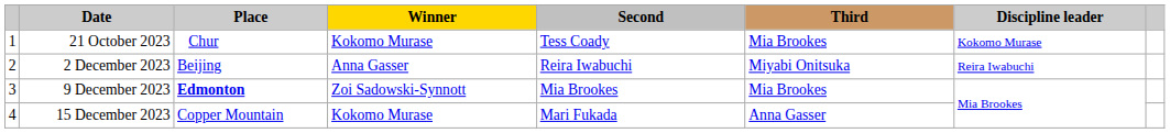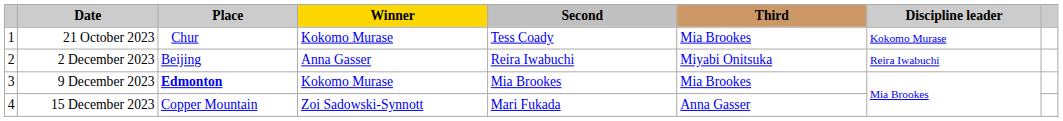 <table class="wikitable plainrowheaders" style="background:#fff; font-size:86%; line-height:16px; border:grey solid 1px; border-collapse:collapse;">
 <tr>
 <th scope="col" style="background:#ccc; width=10 px;"></th>
 <th scope="col" style="background:#ccc; width:135px;">Date</th>
 <th scope="col" style="background:#ccc; width:135px;">Place</th>
 <th scope="col" style="background:gold; width:185px;">Winner</th>
 <th scope="col" style="background:silver; width:185px;">Second</th>
 <th scope="col" style="background:#c96; width:185px;">Third</th>
 <th scope="col" style="background:#ccc; width:170px;">Discipline leader</th>
 <th scope="col" style="background:#ccc; width:10px;"></th>
 </tr>
 <tr>
 <td align="center">1</td>
 <td align="right">21 October 2023</td>
 <td>   <a href='#'>Chur</a></td>
 <td> <a href='#'>Kokomo Murase</a></td>
 <td> <a href='#'>Tess Coady</a></td>
 <td> <a href='#'>Mia Brookes</a></td>
 <td><small> <a href='#'>Kokomo Murase</a></small></td>
 <td></td>
 </tr>
 <tr>
 <td align="center">2</td>
 <td align="right">2 December 2023</td>
 <td> <a href='#'>Beijing</a></td>
 <td> <a href='#'>Anna Gasser</a></td>
 <td> <a href='#'>Reira Iwabuchi</a></td>
 <td> <a href='#'>Miyabi Onitsuka</a></td>
 <td><small> <a href='#'>Reira Iwabuchi</a></small></td>
 <td></td>
 </tr>
 <tr>
 <td align="center">3</td>
 <td align="right">9 December 2023</td>
 <td><strong> <a href='#'>Edmonton</a></strong></td>
-<td> <a href='#'>Zoi Sadowski-Synnott</a></td>
+<td> <a href='#'>Kokomo Murase</a></td>
 <td> <a href='#'>Mia Brookes</a></td>
 <td> <a href='#'>Mia Brookes</a></td>
 <td rowspan=2><small> <a href='#'>Mia Brookes</a></small></td>
 <td></td>
 </tr>
 <tr>
 <td align="center">4</td>
 <td align="right">15 December 2023</td>
 <td> <a href='#'>Copper Mountain</a></td>
-<td> <a href='#'>Kokomo Murase</a></td>
+<td> <a href='#'>Zoi Sadowski-Synnott</a></td>
 <td> <a href='#'>Mari Fukada</a></td>
 <td> <a href='#'>Anna Gasser</a></td>
 <td></td>
 </tr>
 </table>
